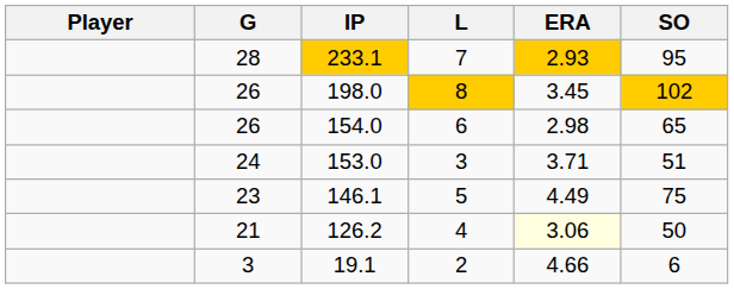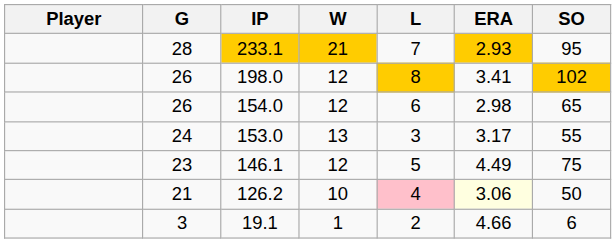 <table class="wikitable sortable">
 <tr>
 <th bgcolor="#DDDDFF" width="16%">Player</th>
 <th bgcolor="#DDDDFF" width="9%">G</th>
 <th bgcolor="#DDDDFF" width="9%">IP</th>
+<th bgcolor="#DDDDFF" width="9%">W</th>
 <th bgcolor="#DDDDFF" width="9%">L</th>
 <th bgcolor="#DDDDFF" width="9%">ERA</th>
 <th bgcolor="#DDDDFF" width="9%">SO</th>
 </tr>
 <tr align="center">
 <td></td>
 <td>28</td>
 <td bgcolor="#FFCC00">233.1</td>
+<td bgcolor="#FFCC00">21</td>
 <td>7</td>
 <td bgcolor="#FFCC00">2.93</td>
 <td>95</td>
 </tr>
 <tr align="center">
 <td></td>
 <td>26</td>
 <td>198.0</td>
+<td>12</td>
 <td bgcolor="#FFCC00">8</td>
-<td>3.45</td>
+<td>3.41</td>
 <td bgcolor="#FFCC00">102</td>
 </tr>
 <tr align="center">
 <td></td>
 <td>26</td>
 <td>154.0</td>
+<td>12</td>
 <td>6</td>
 <td>2.98</td>
 <td>65</td>
 </tr>
 <tr align="center">
 <td></td>
 <td>24</td>
 <td>153.0</td>
+<td>13</td>
 <td>3</td>
-<td>3.71</td>
-<td>51</td>
+<td>3.17</td>
+<td>55</td>
 </tr>
 <tr align="center">
 <td></td>
 <td>23</td>
 <td>146.1</td>
+<td>12</td>
 <td>5</td>
 <td>4.49</td>
 <td>75</td>
 </tr>
 <tr align="center">
 <td></td>
 <td>21</td>
 <td>126.2</td>
-<td>4</td>
+<td>10</td>
+<td style="background: pink;">4</td>
 <td style="background: lightyellow;">3.06</td>
 <td>50</td>
 </tr>
 <tr align="center">
 <td></td>
 <td>3</td>
 <td>19.1</td>
+<td>1</td>
 <td>2</td>
 <td>4.66</td>
 <td>6</td>
 </tr>
 </table>
